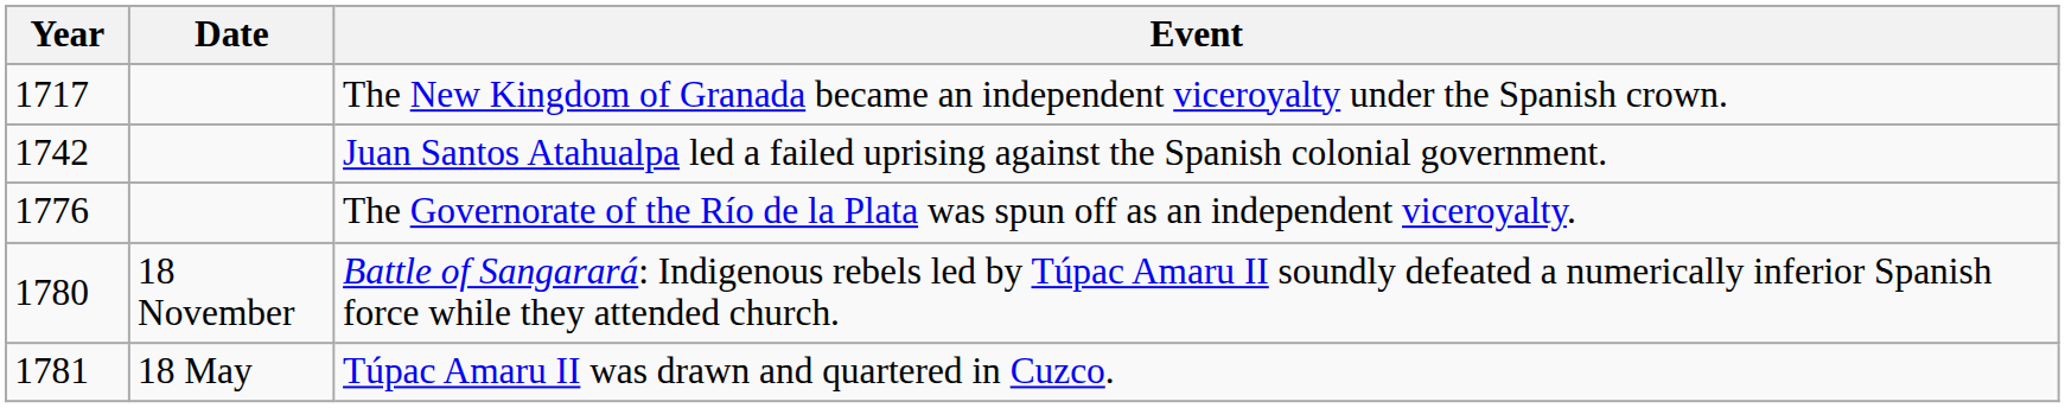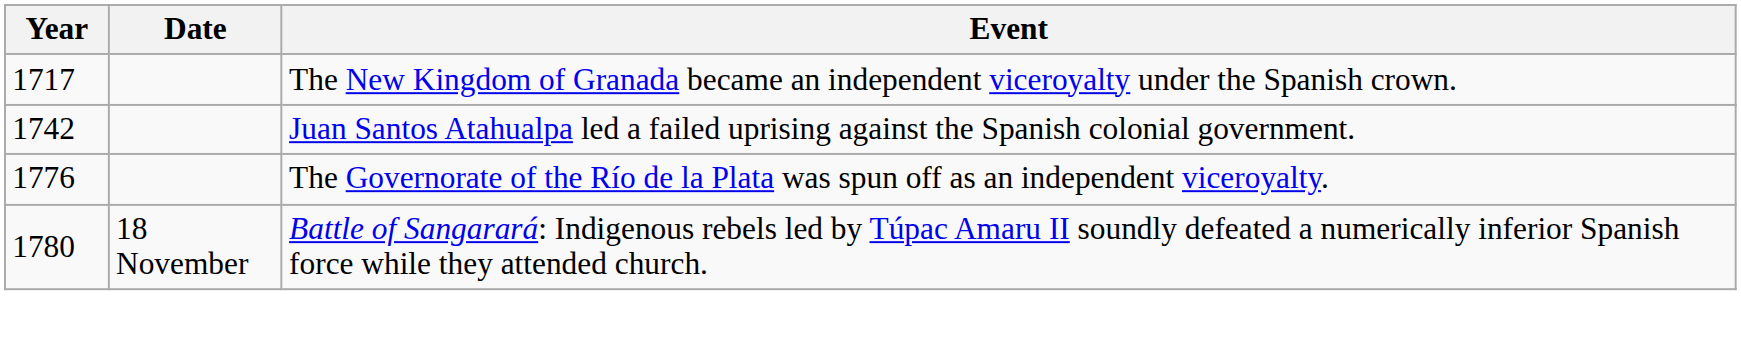 <table class="wikitable" width="100%">
 <tr>
 <th style="width:6%">Year</th>
 <th style="width:10%">Date</th>
 <th>Event</th>
 </tr>
 <tr>
 <td>1717</td>
 <td></td>
 <td>The <a href='#'>New Kingdom of Granada</a> became an independent <a href='#'>viceroyalty</a> under the Spanish crown.</td>
 </tr>
 <tr>
 <td>1742</td>
 <td></td>
 <td><a href='#'>Juan Santos Atahualpa</a> led a failed uprising against the Spanish colonial government.</td>
 </tr>
 <tr>
 <td>1776</td>
 <td></td>
 <td>The <a href='#'>Governorate of the Río de la Plata</a> was spun off as an independent <a href='#'>viceroyalty</a>.</td>
 </tr>
 <tr>
 <td>1780</td>
 <td>18 November</td>
 <td><em><a href='#'>Battle of Sangarará</a></em>: Indigenous rebels led by <a href='#'>Túpac Amaru II</a> soundly defeated a numerically inferior Spanish force while they attended church.</td>
 </tr>
-<tr>
-<td>1781</td>
-<td>18 May</td>
-<td><a href='#'>Túpac Amaru II</a> was drawn and quartered in <a href='#'>Cuzco</a>.</td>
-</tr>
 </table>
